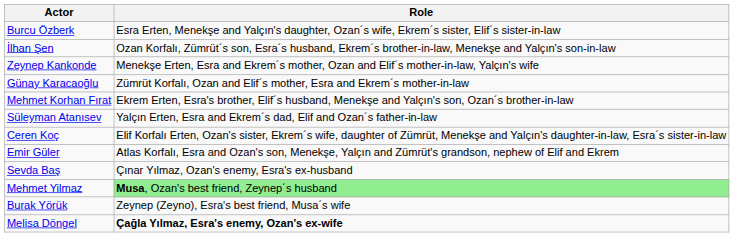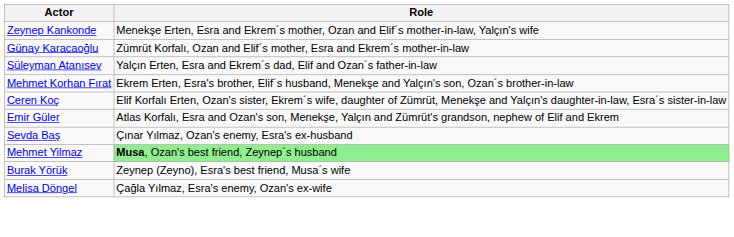 <table class="wikitable sortable">
 <tr>
 <th>Actor</th>
 <th>Role</th>
-</tr>
-<tr>
-<td><a href='#'>Burcu Özberk</a></td>
-<td>Esra Erten, Menekşe and Yalçın's daughter, Ozan´s wife, Ekrem´s sister, Elif´s sister-in-law</td>
-</tr>
-<tr>
-<td><a href='#'>İlhan Şen</a></td>
-<td>Ozan Korfalı, Zümrüt´s son, Esra´s husband, Ekrem´s brother-in-law, Menekşe and Yalçın's son-in-law</td>
 </tr>
 <tr>
 <td><a href='#'>Zeynep Kankonde</a></td>
 <td>Menekşe Erten, Esra and Ekrem´s mother, Ozan and Elif´s mother-in-law, Yalçın's wife</td>
 </tr>
 <tr>
 <td><a href='#'>Günay Karacaoğlu</a></td>
 <td>Zümrüt Korfalı, Ozan and Elif´s mother, Esra and Ekrem´s mother-in-law</td>
 </tr>
 <tr>
+<td><a href='#'>Süleyman Atanısev</a></td>
+<td>Yalçın Erten, Esra and Ekrem´s dad, Elif and Ozan´s father-in-law</td>
+</tr>
+<tr>
 <td><a href='#'>Mehmet Korhan Fırat</a></td>
 <td>Ekrem Erten, Esra's brother, Elif´s husband, Menekşe and Yalçın's son, Ozan´s brother-in-law</td>
-</tr>
-<tr>
-<td><a href='#'>Süleyman Atanısev</a></td>
-<td>Yalçın Erten, Esra and Ekrem´s dad, Elif and Ozan´s father-in-law</td>
 </tr>
 <tr>
 <td><a href='#'>Ceren Koç</a></td>
 <td>Elif Korfalı Erten, Ozan's sister, Ekrem´s wife, daughter of Zümrüt, Menekşe and Yalçın's daughter-in-law, Esra´s sister-in-law</td>
 </tr>
 <tr>
 <td><a href='#'>Emir Güler</a></td>
 <td>Atlas Korfalı, Esra and Ozan's son, Menekşe, Yalçın and Zümrüt's grandson, nephew of Elif and Ekrem</td>
 </tr>
 <tr>
 <td><a href='#'>Sevda Baş</a></td>
 <td>Çınar Yılmaz, Ozan's enemy, Esra's ex-husband</td>
 </tr>
 <tr>
 <td><a href='#'>Mehmet Yilmaz</a></td>
 <td style="background: lightgreen;"><strong>Musa</strong>, Ozan's best friend, Zeynep´s husband</td>
 </tr>
 <tr>
 <td><a href='#'>Burak Yörük</a></td>
 <td>Zeynep (Zeyno), Esra's best friend, Musa´s wife</td>
 </tr>
 <tr>
 <td><a href='#'>Melisa Döngel</a></td>
-<td><strong>Çağla Yılmaz, Esra's enemy, Ozan's ex-wife</strong></td>
+<td>Çağla Yılmaz, Esra's enemy, Ozan's ex-wife</td>
 </tr>
 </table>
